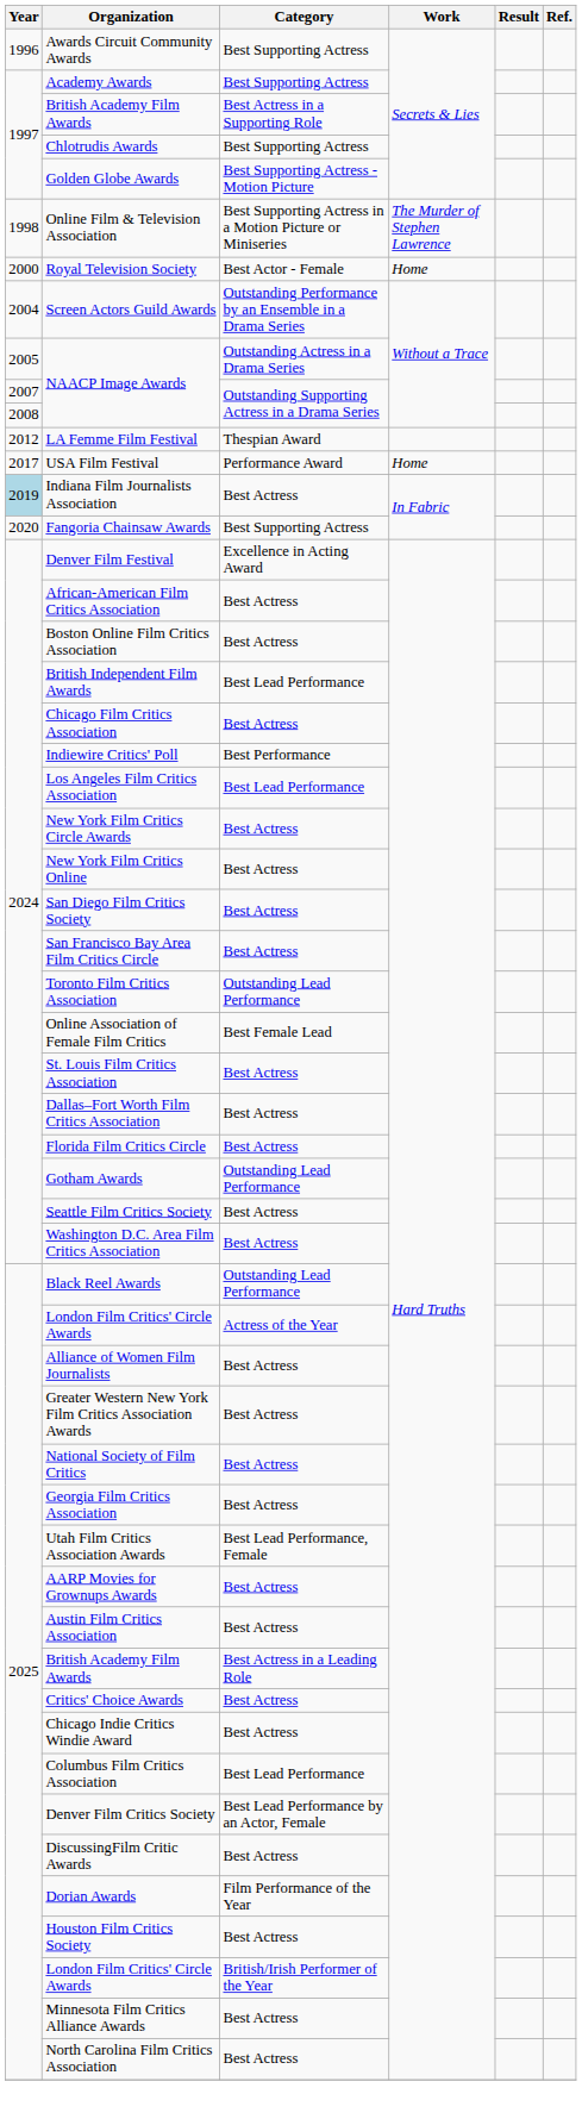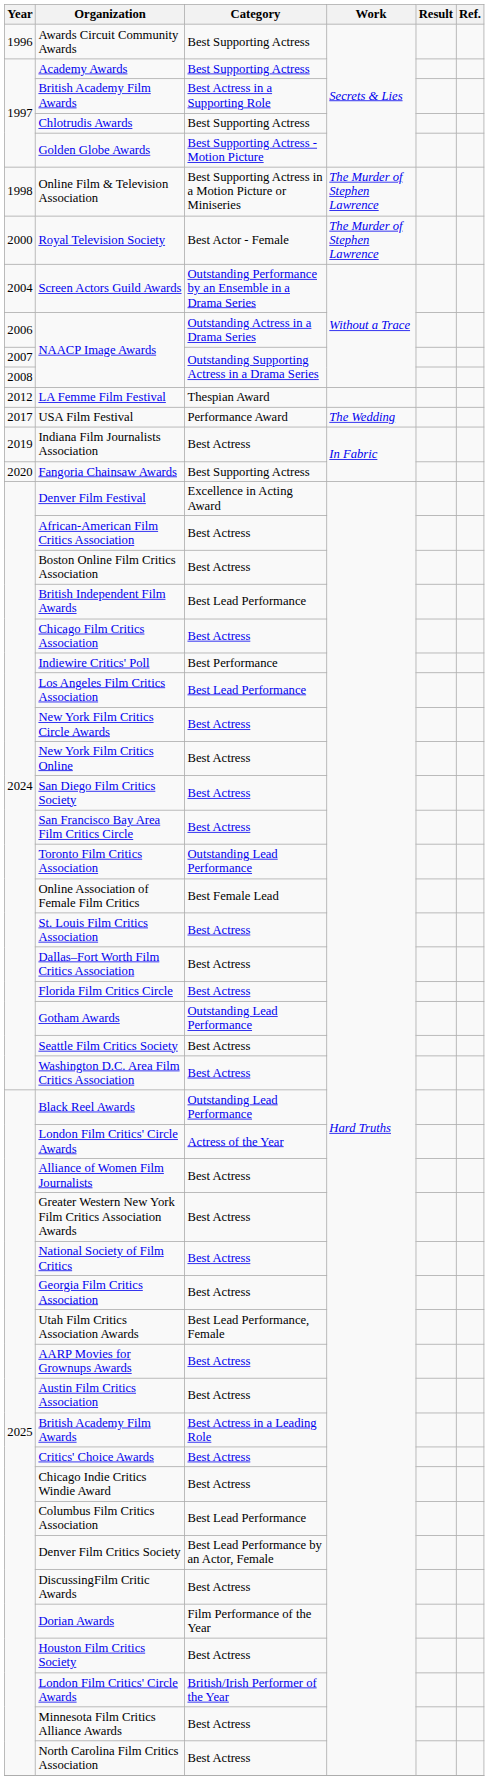 <table class="wikitable sortable">
 <tr>
 <th>Year</th>
 <th>Organization</th>
 <th>Category</th>
 <th>Work</th>
 <th>Result</th>
 <th>Ref.</th>
 </tr>
 <tr>
 <td style="text-align:center;">1996</td>
 <td>Awards Circuit Community Awards</td>
 <td>Best Supporting Actress</td>
 <td rowspan="5"><em><a href='#'>Secrets & Lies</a></em></td>
 <td></td>
 <td></td>
 </tr>
 <tr>
 <td rowspan="4" style="text-align:center;">1997</td>
 <td><a href='#'>Academy Awards</a></td>
 <td><a href='#'>Best Supporting Actress</a></td>
 <td></td>
 <td style="text-align:center;"></td>
 </tr>
 <tr>
 <td><a href='#'>British Academy Film Awards</a></td>
 <td><a href='#'>Best Actress in a Supporting Role</a></td>
 <td></td>
 <td></td>
 </tr>
 <tr>
 <td><a href='#'>Chlotrudis Awards</a></td>
 <td>Best Supporting Actress</td>
 <td></td>
 <td></td>
 </tr>
 <tr>
 <td><a href='#'>Golden Globe Awards</a></td>
 <td><a href='#'>Best Supporting Actress - Motion Picture</a></td>
 <td></td>
 <td align="center"></td>
 </tr>
 <tr>
 <td style="text-align:center;">1998</td>
 <td>Online Film & Television Association</td>
 <td>Best Supporting Actress in a Motion Picture or Miniseries</td>
 <td><em><a href='#'>The Murder of Stephen Lawrence</a></em></td>
 <td></td>
 <td></td>
 </tr>
 <tr>
 <td style="text-align:center;">2000</td>
 <td><a href='#'>Royal Television Society</a></td>
 <td>Best Actor - Female</td>
-<td><em>Home</em></td>
+<td><em><a href='#'>The Murder of Stephen Lawrence</a></em></td>
 <td></td>
 <td></td>
 </tr>
 <tr>
 <td style="text-align:center;">2004</td>
 <td><a href='#'>Screen Actors Guild Awards</a></td>
 <td><a href='#'>Outstanding Performance by an Ensemble in a Drama Series</a></td>
 <td rowspan="4"><em><a href='#'>Without a Trace</a></em></td>
 <td></td>
 <td align="center"></td>
 </tr>
 <tr>
-<td style="text-align:center;">2005</td>
+<td style="text-align:center;">2006</td>
 <td rowspan="3"><a href='#'>NAACP Image Awards</a></td>
 <td><a href='#'>Outstanding Actress in a Drama Series</a></td>
 <td></td>
 <td></td>
 </tr>
 <tr>
 <td style="text-align:center;">2007</td>
 <td rowspan="2"><a href='#'>Outstanding Supporting Actress in a Drama Series</a></td>
 <td></td>
 <td></td>
 </tr>
 <tr>
 <td style="text-align:center;">2008</td>
 <td></td>
 <td></td>
 </tr>
 <tr>
 <td style="text-align:center;">2012</td>
 <td><a href='#'>LA Femme Film Festival</a></td>
 <td>Thespian Award</td>
 <td></td>
 <td></td>
 <td></td>
 </tr>
 <tr>
 <td style="text-align:center;">2017</td>
 <td>USA Film Festival</td>
 <td>Performance Award</td>
-<td><em>Home</em></td>
+<td><em><a href='#'>The Wedding</a></em></td>
 <td></td>
 <td></td>
 </tr>
 <tr>
-<td style="background: lightblue; text-align:center;">2019</td>
+<td style="text-align:center;">2019</td>
 <td>Indiana Film Journalists Association</td>
 <td>Best Actress</td>
 <td rowspan="2"><em><a href='#'>In Fabric</a></em></td>
 <td></td>
 <td></td>
 </tr>
 <tr>
 <td style="text-align:center;">2020</td>
 <td><a href='#'>Fangoria Chainsaw Awards</a></td>
 <td>Best Supporting Actress</td>
 <td></td>
 <td></td>
 </tr>
 <tr>
 <td rowspan="19" style="text-align:center;">2024</td>
 <td><a href='#'>Denver Film Festival</a></td>
 <td>Excellence in Acting Award</td>
 <td rowspan="39"><em><a href='#'>Hard Truths</a></em></td>
 <td></td>
 <td style="text-align:center;"></td>
 </tr>
 <tr>
 <td><a href='#'>African-American Film Critics Association</a></td>
 <td>Best Actress</td>
 <td></td>
 <td style="text-align:center;"></td>
 </tr>
 <tr>
 <td>Boston Online Film Critics Association</td>
 <td>Best Actress</td>
 <td></td>
 <td style="text-align:center;"></td>
 </tr>
 <tr>
 <td><a href='#'>British Independent Film Awards</a></td>
 <td>Best Lead Performance</td>
 <td></td>
 <td style="text-align:center;"></td>
 </tr>
 <tr>
 <td><a href='#'>Chicago Film Critics Association</a></td>
 <td><a href='#'>Best Actress</a></td>
 <td></td>
 <td style="text-align: center;"></td>
 </tr>
 <tr>
 <td><a href='#'>Indiewire Critics' Poll</a></td>
 <td>Best Performance</td>
 <td></td>
 <td style="text-align:center;"></td>
 </tr>
 <tr>
 <td><a href='#'>Los Angeles Film Critics Association</a></td>
 <td><a href='#'>Best Lead Performance</a></td>
 <td></td>
 <td style="text-align:center;"></td>
 </tr>
 <tr>
 <td><a href='#'>New York Film Critics Circle Awards</a></td>
 <td><a href='#'>Best Actress</a></td>
 <td></td>
 <td style="text-align:center;"></td>
 </tr>
 <tr>
 <td><a href='#'>New York Film Critics Online</a></td>
 <td>Best Actress</td>
 <td></td>
 <td style="text-align:center;"></td>
 </tr>
 <tr>
 <td><a href='#'>San Diego Film Critics Society</a></td>
 <td><a href='#'>Best Actress</a></td>
 <td></td>
 <td align="center"></td>
 </tr>
 <tr>
 <td><a href='#'>San Francisco Bay Area Film Critics Circle</a></td>
 <td><a href='#'>Best Actress</a></td>
 <td></td>
 <td align="center"></td>
 </tr>
 <tr>
 <td><a href='#'>Toronto Film Critics Association</a></td>
 <td><a href='#'>Outstanding Lead Performance</a></td>
 <td></td>
 <td align="center"></td>
 </tr>
 <tr>
 <td>Online Association of Female Film Critics</td>
 <td>Best Female Lead</td>
 <td></td>
 <td style="text-align:center;"></td>
 </tr>
 <tr>
 <td><a href='#'>St. Louis Film Critics Association</a></td>
 <td><a href='#'>Best Actress</a></td>
 <td></td>
 <td style="text-align:center;"></td>
 </tr>
 <tr>
 <td><a href='#'>Dallas–Fort Worth Film Critics Association</a></td>
 <td>Best Actress</td>
 <td></td>
 <td style="text-align: center;"></td>
 </tr>
 <tr>
 <td><a href='#'>Florida Film Critics Circle</a></td>
 <td><a href='#'>Best Actress</a></td>
 <td></td>
 <td style="text-align:center;"></td>
 </tr>
 <tr>
 <td><a href='#'>Gotham Awards</a></td>
 <td><a href='#'>Outstanding Lead Performance</a></td>
 <td></td>
 <td style="text-align:center;"></td>
 </tr>
 <tr>
 <td><a href='#'>Seattle Film Critics Society</a></td>
 <td>Best Actress</td>
 <td></td>
 <td align="center"></td>
 </tr>
 <tr>
 <td><a href='#'>Washington D.C. Area Film Critics Association</a></td>
 <td><a href='#'>Best Actress</a></td>
 <td></td>
 <td align="center"></td>
 </tr>
 <tr>
 <td rowspan="20" align="center">2025</td>
 <td><a href='#'>Black Reel Awards</a></td>
 <td><a href='#'>Outstanding Lead Performance</a></td>
 <td></td>
 <td style="text-align:center;"></td>
 </tr>
 <tr>
 <td><a href='#'>London Film Critics' Circle Awards</a></td>
 <td><a href='#'>Actress of the Year</a></td>
 <td></td>
 <td style="text-align:center;"></td>
 </tr>
 <tr>
 <td><a href='#'>Alliance of Women Film Journalists</a></td>
 <td>Best Actress</td>
 <td></td>
 <td style="text-align:center;"></td>
 </tr>
 <tr>
 <td>Greater Western New York Film Critics Association Awards</td>
 <td>Best Actress</td>
 <td></td>
 <td style="text-align:center;"></td>
 </tr>
 <tr>
 <td><a href='#'>National Society of Film Critics</a></td>
 <td><a href='#'>Best Actress</a></td>
 <td></td>
 <td style="text-align:center;"></td>
 </tr>
 <tr>
 <td><a href='#'>Georgia Film Critics Association</a></td>
 <td>Best Actress</td>
 <td></td>
 <td style="text-align:center;"></td>
 </tr>
 <tr>
 <td>Utah Film Critics Association Awards</td>
 <td>Best Lead Performance, Female</td>
 <td></td>
 <td style="text-align:center;"></td>
 </tr>
 <tr>
 <td><a href='#'>AARP Movies for Grownups Awards</a></td>
 <td><a href='#'>Best Actress</a></td>
 <td></td>
 <td style="text-align:center;"></td>
 </tr>
 <tr>
 <td><a href='#'>Austin Film Critics Association</a></td>
 <td>Best Actress</td>
 <td></td>
 <td style="text-align:center;"></td>
 </tr>
 <tr>
 <td><a href='#'>British Academy Film Awards</a></td>
 <td><a href='#'>Best Actress in a Leading Role</a></td>
 <td></td>
 <td style="text-align:center;"></td>
 </tr>
 <tr>
 <td><a href='#'>Critics' Choice Awards</a></td>
 <td><a href='#'>Best Actress</a></td>
 <td></td>
 <td style="text-align:center;"></td>
 </tr>
 <tr>
 <td>Chicago Indie Critics Windie Award</td>
 <td>Best Actress</td>
 <td></td>
 <td style="text-align:center;"></td>
 </tr>
 <tr>
 <td>Columbus Film Critics Association</td>
 <td>Best Lead Performance</td>
 <td></td>
 <td style="text-align:center;"></td>
 </tr>
 <tr>
 <td>Denver Film Critics Society</td>
 <td>Best Lead Performance by an Actor, Female</td>
 <td></td>
 <td style="text-align:center;"></td>
 </tr>
 <tr>
 <td>DiscussingFilm Critic Awards</td>
 <td>Best Actress</td>
 <td></td>
 <td style="text-align:center;"></td>
 </tr>
 <tr>
 <td><a href='#'>Dorian Awards</a></td>
 <td>Film Performance of the Year</td>
 <td></td>
 <td style="text-align:center;"></td>
 </tr>
 <tr>
 <td><a href='#'>Houston Film Critics Society</a></td>
 <td>Best Actress</td>
 <td></td>
 <td style="text-align:center;"></td>
 </tr>
 <tr>
 <td><a href='#'>London Film Critics' Circle Awards</a></td>
 <td><a href='#'>British/Irish Performer of the Year</a></td>
 <td></td>
 <td style="text-align:center;"></td>
 </tr>
 <tr>
 <td>Minnesota Film Critics Alliance Awards</td>
 <td>Best Actress</td>
 <td></td>
 <td style="text-align:center;"></td>
 </tr>
 <tr>
 <td>North Carolina Film Critics Association</td>
 <td>Best Actress</td>
 <td></td>
 <td style="text-align:center;"></td>
 </tr>
 <tr>
 </tr>
 </table>
